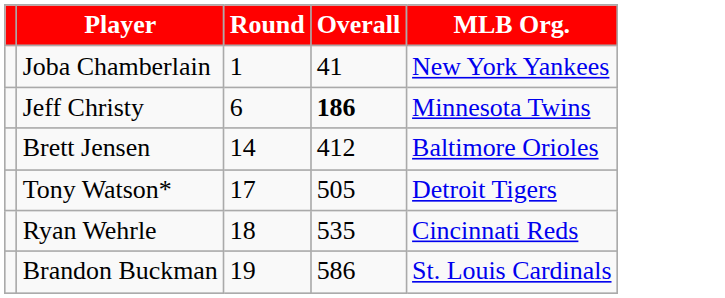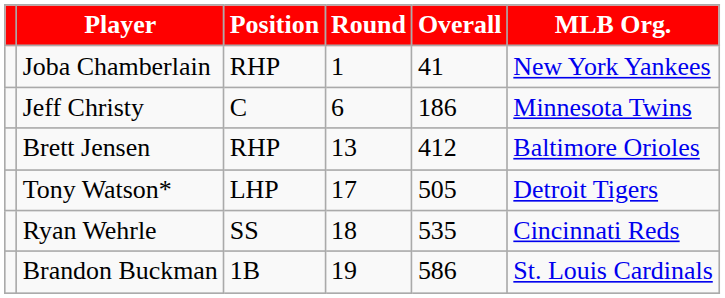 <table class="wikitable">
 <tr align="center"  style="background:red;color:white;">
 <td></td>
 <td><strong>Player</strong></td>
+<td><strong>Position</strong></td>
 <td><strong>Round</strong></td>
 <td><strong>Overall</strong></td>
 <td><strong>MLB Org.</strong></td>
 </tr>
 <tr>
 <td></td>
 <td>Joba Chamberlain</td>
+<td>RHP</td>
 <td>1</td>
 <td>41</td>
 <td><a href='#'>New York Yankees</a></td>
 </tr>
 <tr>
 <td></td>
 <td>Jeff Christy</td>
+<td>C</td>
 <td>6</td>
-<td><strong>186</strong></td>
+<td>186</td>
 <td><a href='#'>Minnesota Twins</a></td>
 </tr>
 <tr>
 <td></td>
 <td>Brett Jensen</td>
-<td>14</td>
+<td>RHP</td>
+<td>13</td>
 <td>412</td>
 <td><a href='#'>Baltimore Orioles</a></td>
 </tr>
 <tr>
 <td></td>
 <td>Tony Watson*</td>
+<td>LHP</td>
 <td>17</td>
 <td>505</td>
 <td><a href='#'>Detroit Tigers</a></td>
 </tr>
 <tr>
 <td></td>
 <td>Ryan Wehrle</td>
+<td>SS</td>
 <td>18</td>
 <td>535</td>
 <td><a href='#'>Cincinnati Reds</a></td>
 </tr>
 <tr>
 <td></td>
 <td>Brandon Buckman</td>
+<td>1B</td>
 <td>19</td>
 <td>586</td>
 <td><a href='#'>St. Louis Cardinals</a></td>
 </tr>
 </table>
